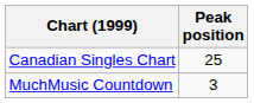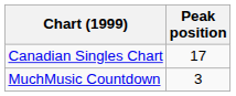 <table class="wikitable sortable">
 <tr>
 <th>Chart (1999)</th>
 <th>Peak<br>position</th>
 </tr>
 <tr>
 <td><a href='#'>Canadian Singles Chart</a></td>
-<td align="center">25</td>
+<td align="center">17</td>
 </tr>
 <tr>
 <td><a href='#'>MuchMusic Countdown</a></td>
 <td align="center">3</td>
 </tr>
 </table>
